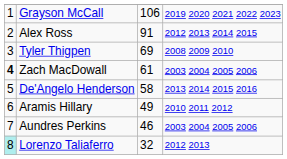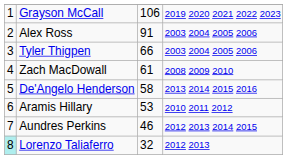 <table class="wikitable">
 <tr>
 </tr>
 <tr>
 <td>1</td>
 <td><a href='#'>Grayson McCall</a></td>
 <td><abbr>106</abbr></td>
 <td style="font-size:80%;"><a href='#'>2019</a> <a href='#'>2020</a> <a href='#'>2021</a> <a href='#'>2022</a> <a href='#'>2023</a></td>
 </tr>
 <tr>
 <td>2</td>
 <td>Alex Ross</td>
 <td><abbr>91</abbr></td>
-<td style="font-size:80%;"><a href='#'>2012</a> <a href='#'>2013</a> <a href='#'>2014</a> <a href='#'>2015</a></td>
+<td style="font-size:80%;"><a href='#'>2003</a> <a href='#'>2004</a> <a href='#'>2005</a> <a href='#'>2006</a></td>
 </tr>
 <tr>
 <td>3</td>
 <td><a href='#'>Tyler Thigpen</a></td>
-<td><abbr>69</abbr></td>
-<td style="font-size:80%;"><a href='#'>2008</a> <a href='#'>2009</a> <a href='#'>2010</a></td>
+<td><abbr>66</abbr></td>
+<td style="font-size:80%;"><a href='#'>2003</a> <a href='#'>2004</a> <a href='#'>2005</a> <a href='#'>2006</a></td>
 </tr>
 <tr>
-<td><strong>4</strong></td>
+<td>4</td>
 <td>Zach MacDowall</td>
 <td><abbr>61</abbr></td>
-<td style="font-size:80%;"><a href='#'>2003</a> <a href='#'>2004</a> <a href='#'>2005</a> <a href='#'>2006</a></td>
+<td style="font-size:80%;"><a href='#'>2008</a> <a href='#'>2009</a> <a href='#'>2010</a></td>
 </tr>
 <tr>
 <td>5</td>
 <td><a href='#'>De'Angelo Henderson</a></td>
 <td><abbr>58</abbr></td>
 <td style="font-size:80%;"><a href='#'>2013</a> <a href='#'>2014</a> <a href='#'>2015</a> <a href='#'>2016</a></td>
 </tr>
 <tr>
 <td>6</td>
 <td>Aramis Hillary</td>
-<td><abbr>49</abbr></td>
+<td><abbr>53</abbr></td>
 <td style="font-size:80%;"><a href='#'>2010</a> <a href='#'>2011</a> <a href='#'>2012</a></td>
 </tr>
 <tr>
 <td>7</td>
 <td>Aundres Perkins</td>
 <td><abbr>46</abbr></td>
-<td style="font-size:80%;"><a href='#'>2003</a> <a href='#'>2004</a> <a href='#'>2005</a> <a href='#'>2006</a></td>
+<td style="font-size:80%;"><a href='#'>2012</a> <a href='#'>2013</a> <a href='#'>2014</a> <a href='#'>2015</a></td>
 </tr>
 <tr>
 <td style="background: paleturquoise;">8</td>
 <td><a href='#'>Lorenzo Taliaferro</a></td>
 <td><abbr>32</abbr></td>
 <td style="font-size:80%;"><a href='#'>2012</a> <a href='#'>2013</a></td>
 </tr>
 </table>
